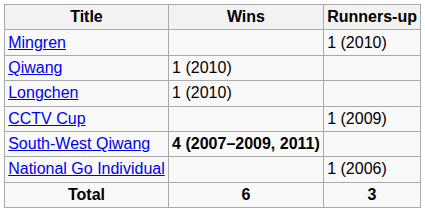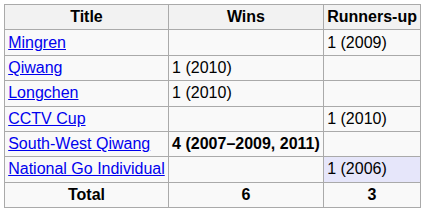 <table class="wikitable">
 <tr>
 <th>Title</th>
 <th>Wins</th>
 <th>Runners-up</th>
 </tr>
 <tr>
 <td><a href='#'>Mingren</a></td>
 <td></td>
-<td>1 (2010)</td>
+<td>1 (2009)</td>
 </tr>
 <tr>
 <td><a href='#'>Qiwang</a></td>
 <td>1 (2010)</td>
 <td></td>
 </tr>
 <tr>
 <td><a href='#'>Longchen</a></td>
 <td>1 (2010)</td>
 <td></td>
 </tr>
 <tr>
 <td><a href='#'>CCTV Cup</a></td>
 <td></td>
-<td>1 (2009)</td>
+<td>1 (2010)</td>
 </tr>
 <tr>
 <td><a href='#'>South-West Qiwang</a></td>
 <td><strong>4 (2007–2009, 2011)</strong></td>
 <td></td>
 </tr>
 <tr>
 <td><a href='#'>National Go Individual</a></td>
 <td></td>
-<td>1 (2006)</td>
+<td style="background: lavender;">1 (2006)</td>
 </tr>
 <tr align="center">
 <td><strong>Total</strong></td>
 <td><strong>6</strong></td>
 <td><strong>3</strong></td>
 </tr>
 </table>
